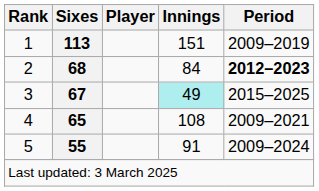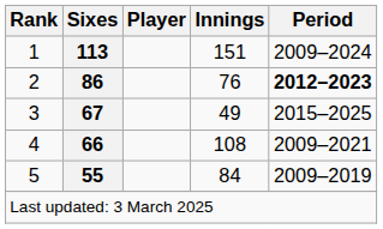 <table class="wikitable plainrowheaders sortable">
 <tr>
 <th scope=col>Rank</th>
 <th scope=col>Sixes</th>
 <th scope=col>Player</th>
 <th scope=col>Innings</th>
 <th scope=col>Period</th>
 </tr>
 <tr>
 <td align=center>1</td>
 <th>113</th>
 <td></td>
 <td align=center>151</td>
-<td>2009–2019</td>
+<td>2009–2024</td>
 </tr>
 <tr>
 <td align="center">2</td>
-<th>68</th>
+<th>86</th>
 <td></td>
-<td align="center">84</td>
+<td align="center">76</td>
 <td><strong>2012–2023</strong></td>
 </tr>
 <tr>
 <td align=center>3</td>
 <th>67</th>
 <td></td>
-<td align=center style="background: paleturquoise;">49</td>
+<td align=center>49</td>
 <td>2015–2025</td>
 </tr>
 <tr>
 <td align="center">4</td>
-<th>65</th>
+<th>66</th>
 <td></td>
 <td align="center">108</td>
 <td>2009–2021</td>
 </tr>
 <tr>
 <td align=center>5</td>
 <th>55</th>
 <td></td>
-<td align=center>91</td>
-<td>2009–2024</td>
+<td align=center>84</td>
+<td>2009–2019</td>
 </tr>
 <tr>
 </tr>
 <tr class=sortbottom>
 <td colspan=6><small>Last updated: 3 March 2025</small></td>
 </tr>
 </table>
